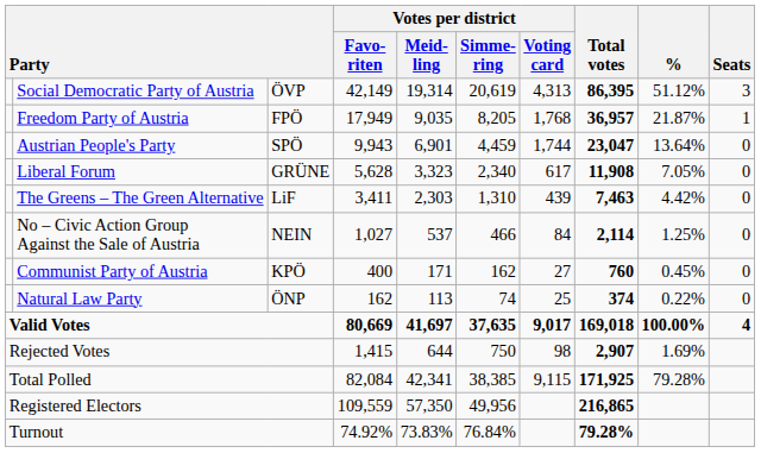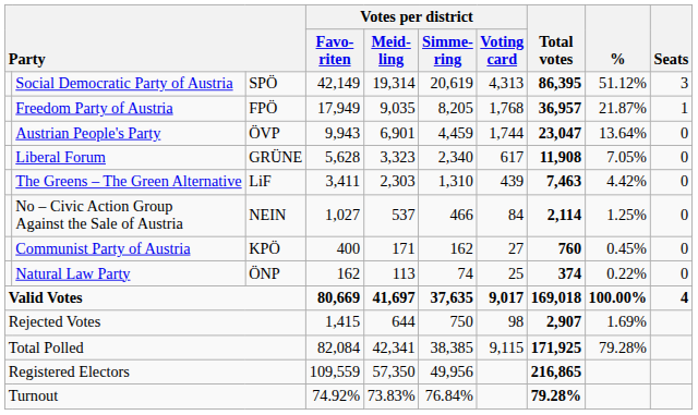 <table class="wikitable" border="1" style="text-align:right;">
 <tr>
 <th style="text-align:left;" valign=bottom rowspan=2 colspan=3>Party</th>
 <th colspan=4>Votes per district</th>
 <th align=center valign=bottom rowspan=2 width="50">Total<br>votes</th>
 <th align=center valign=bottom rowspan=2 width="50">%</th>
 <th align=center valign=bottom rowspan=2>Seats</th>
 </tr>
 <tr>
 <th align=center valign=bottom width="50"><a href='#'>Favo-<br>riten</a></th>
 <th align=center valign=bottom width="50"><a href='#'>Meid-<br>ling</a></th>
 <th align=center valign=bottom width="50"><a href='#'>Simme-<br>ring</a></th>
 <th align=center valign=bottom width="50"><a href='#'>Voting<br>card</a></th>
 </tr>
 <tr>
 <td></td>
 <td align=left><a href='#'>Social Democratic Party of Austria</a></td>
-<td align=left>ÖVP</td>
+<td align=left>SPÖ</td>
 <td>42,149</td>
 <td>19,314</td>
 <td>20,619</td>
 <td>4,313</td>
 <td><strong>86,395</strong></td>
 <td>51.12%</td>
 <td>3</td>
 </tr>
 <tr>
 <td></td>
 <td align=left><a href='#'>Freedom Party of Austria</a></td>
 <td align=left>FPÖ</td>
 <td>17,949</td>
 <td>9,035</td>
 <td>8,205</td>
 <td>1,768</td>
 <td><strong>36,957</strong></td>
 <td>21.87%</td>
 <td>1</td>
 </tr>
 <tr>
 <td></td>
 <td align=left><a href='#'>Austrian People's Party</a></td>
-<td align=left>SPÖ</td>
+<td align=left>ÖVP</td>
 <td>9,943</td>
 <td>6,901</td>
 <td>4,459</td>
 <td>1,744</td>
 <td><strong>23,047</strong></td>
 <td>13.64%</td>
 <td>0</td>
 </tr>
 <tr>
 <td></td>
 <td align=left><a href='#'>Liberal Forum</a></td>
 <td align=left>GRÜNE</td>
 <td>5,628</td>
 <td>3,323</td>
 <td>2,340</td>
 <td>617</td>
 <td><strong>11,908</strong></td>
 <td>7.05%</td>
 <td>0</td>
 </tr>
 <tr>
 <td></td>
 <td align=left style="white-space: nowrap;"><a href='#'>The Greens – The Green Alternative</a></td>
 <td align=left>LiF</td>
 <td>3,411</td>
 <td>2,303</td>
 <td>1,310</td>
 <td>439</td>
 <td><strong>7,463</strong></td>
 <td>4.42%</td>
 <td>0</td>
 </tr>
 <tr>
 <td></td>
 <td align=left>No – Civic Action Group<br>Against the Sale of Austria</td>
 <td align=left>NEIN</td>
 <td>1,027</td>
 <td>537</td>
 <td>466</td>
 <td>84</td>
 <td><strong>2,114</strong></td>
 <td>1.25%</td>
 <td>0</td>
 </tr>
 <tr>
 <td></td>
 <td align=left><a href='#'>Communist Party of Austria</a></td>
 <td align=left>KPÖ</td>
 <td>400</td>
 <td>171</td>
 <td>162</td>
 <td>27</td>
 <td><strong>760</strong></td>
 <td>0.45%</td>
 <td>0</td>
 </tr>
 <tr>
 <td></td>
 <td align=left><a href='#'>Natural Law Party</a></td>
 <td align=left>ÖNP</td>
 <td>162</td>
 <td>113</td>
 <td>74</td>
 <td>25</td>
 <td><strong>374</strong></td>
 <td>0.22%</td>
 <td>0</td>
 </tr>
 <tr style="font-weight:bold">
 <td align=left colspan=3>Valid Votes</td>
 <td>80,669</td>
 <td>41,697</td>
 <td>37,635</td>
 <td>9,017</td>
 <td>169,018</td>
 <td>100.00%</td>
 <td>4</td>
 </tr>
 <tr>
 <td align=left colspan=3>Rejected Votes</td>
 <td>1,415</td>
 <td>644</td>
 <td>750</td>
 <td>98</td>
 <td><strong>2,907</strong></td>
 <td>1.69%</td>
 <td></td>
 </tr>
 <tr>
 <td align=left colspan=3>Total Polled</td>
 <td>82,084</td>
 <td>42,341</td>
 <td>38,385</td>
 <td>9,115</td>
 <td><strong>171,925</strong></td>
 <td>79.28%</td>
 <td></td>
 </tr>
 <tr>
 <td align=left colspan=3>Registered Electors</td>
 <td>109,559</td>
 <td>57,350</td>
 <td>49,956</td>
 <td></td>
 <td><strong>216,865</strong></td>
 <td></td>
 <td></td>
 </tr>
 <tr>
 <td align=left colspan=3>Turnout</td>
 <td>74.92%</td>
 <td>73.83%</td>
 <td>76.84%</td>
 <td></td>
 <td><strong>79.28%</strong></td>
 <td></td>
 <td></td>
 </tr>
 </table>
